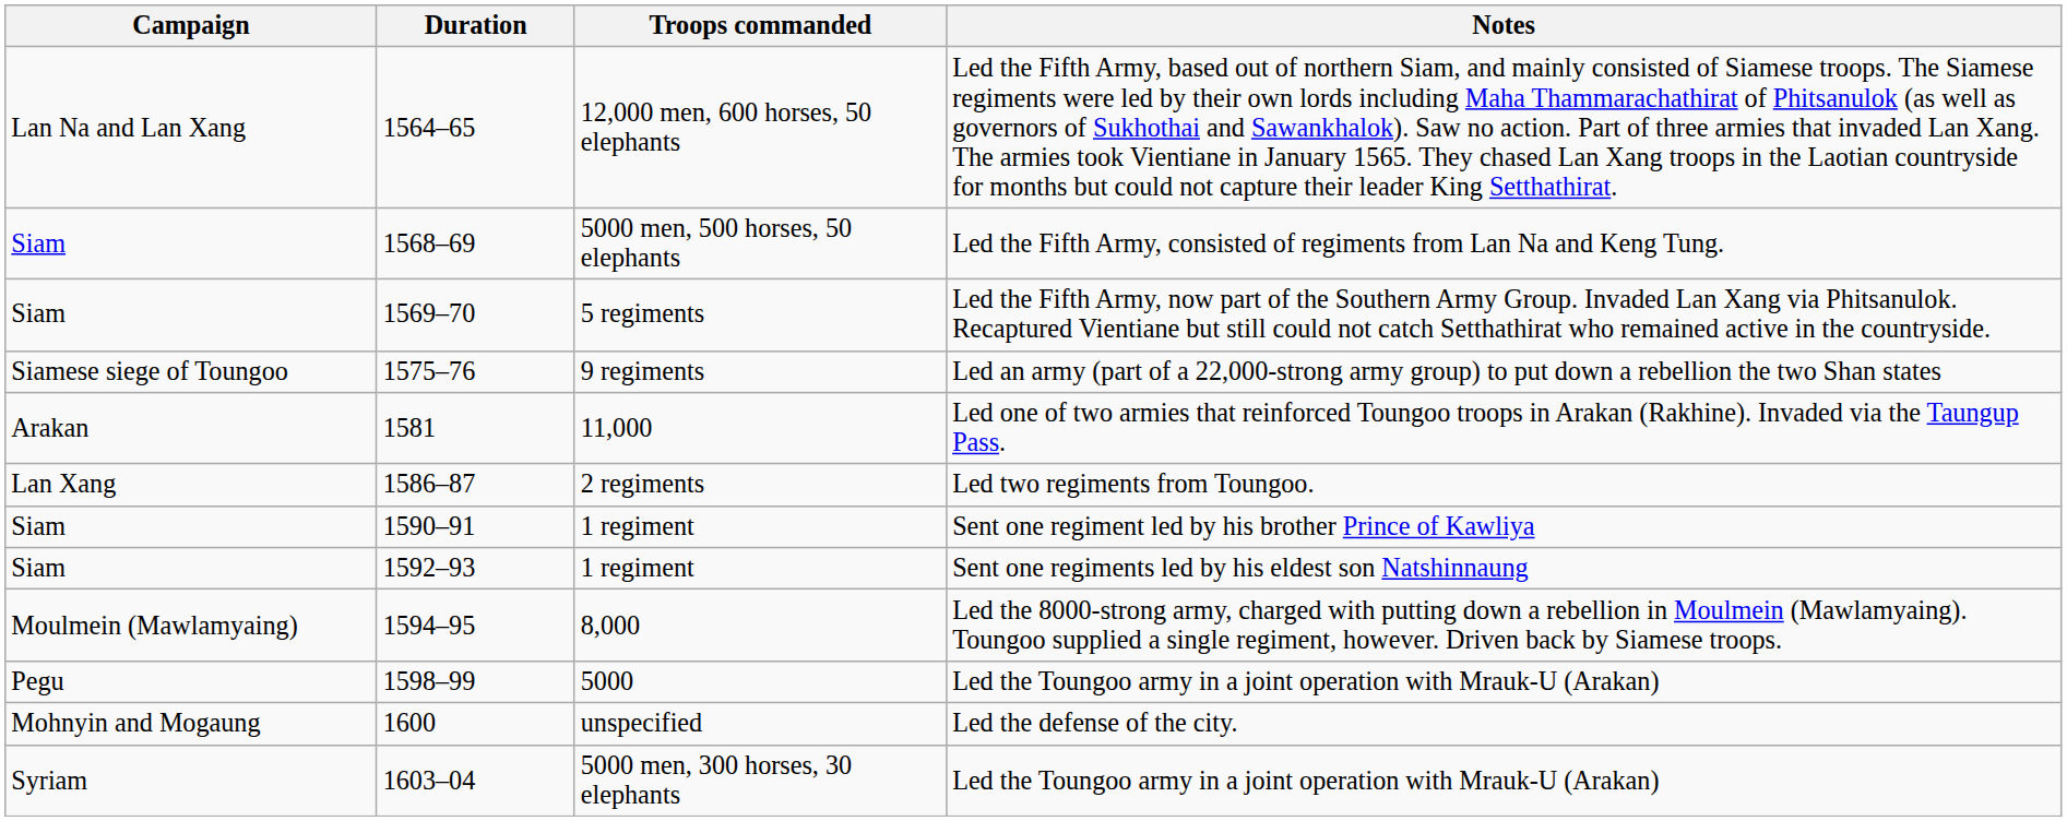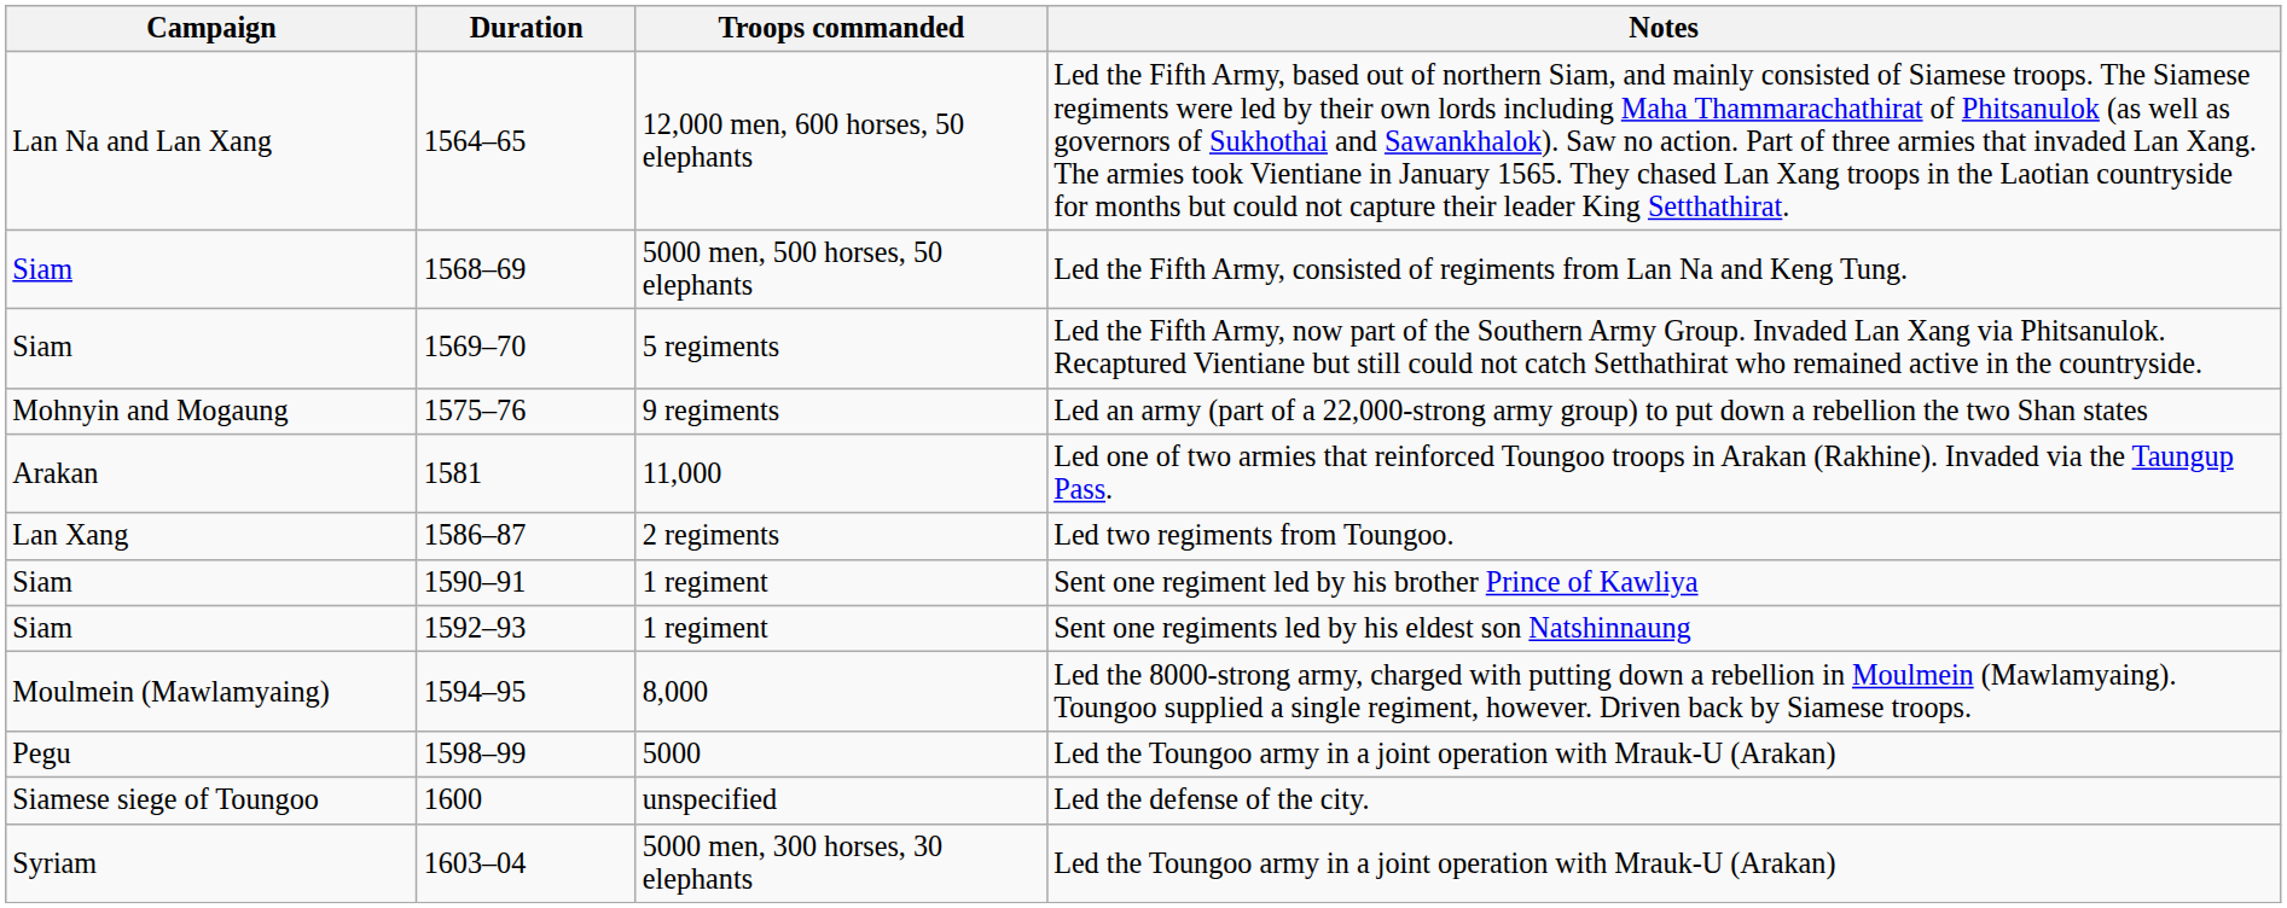 <table class="wikitable" border="1">
 <tr>
 <th width=10%>Campaign</th>
 <th width=5%>Duration</th>
 <th width=10%>Troops commanded</th>
 <th width=30%>Notes</th>
 </tr>
 <tr>
 <td>Lan Na and Lan Xang</td>
 <td>1564–65</td>
 <td>12,000 men, 600 horses, 50 elephants</td>
 <td>Led the Fifth Army, based out of northern Siam, and mainly consisted of Siamese troops. The Siamese regiments were led by their own lords including <a href='#'>Maha Thammarachathirat</a> of <a href='#'>Phitsanulok</a> (as well as governors of <a href='#'>Sukhothai</a> and <a href='#'>Sawankhalok</a>). Saw no action. Part of three armies that invaded Lan Xang. The armies took Vientiane in January 1565. They chased Lan Xang troops in the Laotian countryside for months but could not capture their leader King <a href='#'>Setthathirat</a>.</td>
 </tr>
 <tr>
 <td><a href='#'>Siam</a></td>
 <td>1568–69</td>
 <td>5000 men, 500 horses, 50 elephants</td>
 <td>Led the Fifth Army, consisted of regiments from Lan Na and Keng Tung.</td>
 </tr>
 <tr>
 <td>Siam</td>
 <td>1569–70</td>
 <td>5 regiments</td>
 <td>Led the Fifth Army, now part of the Southern Army Group. Invaded Lan Xang via Phitsanulok. Recaptured Vientiane but still could not catch Setthathirat who remained active in the countryside.</td>
 </tr>
 <tr>
-<td>Siamese siege of Toungoo</td>
+<td>Mohnyin and Mogaung</td>
 <td>1575–76</td>
 <td>9 regiments</td>
 <td>Led an army (part of a 22,000-strong army group) to put down a rebellion the two Shan states</td>
 </tr>
 <tr>
 <td>Arakan</td>
 <td>1581</td>
 <td>11,000</td>
 <td>Led one of two armies that reinforced Toungoo troops in Arakan (Rakhine). Invaded via the <a href='#'>Taungup Pass</a>.</td>
 </tr>
 <tr>
 <td>Lan Xang</td>
 <td>1586–87</td>
 <td>2 regiments</td>
 <td>Led two regiments from Toungoo.</td>
 </tr>
 <tr>
 <td>Siam</td>
 <td>1590–91</td>
 <td>1 regiment</td>
 <td>Sent one regiment led by his brother <a href='#'>Prince of Kawliya</a></td>
 </tr>
 <tr>
 <td>Siam</td>
 <td>1592–93</td>
 <td>1 regiment</td>
 <td>Sent one regiments led by his eldest son <a href='#'>Natshinnaung</a></td>
 </tr>
 <tr>
 <td>Moulmein (Mawlamyaing)</td>
 <td>1594–95</td>
 <td>8,000</td>
 <td>Led the 8000-strong army, charged with putting down a rebellion in <a href='#'>Moulmein</a> (Mawlamyaing). Toungoo supplied a single regiment, however. Driven back by Siamese troops.</td>
 </tr>
 <tr>
 <td>Pegu</td>
 <td>1598–99</td>
 <td>5000</td>
 <td>Led the Toungoo army in a joint operation with Mrauk-U (Arakan)</td>
 </tr>
 <tr>
-<td>Mohnyin and Mogaung</td>
+<td>Siamese siege of Toungoo</td>
 <td>1600</td>
 <td>unspecified</td>
 <td>Led the defense of the city.</td>
 </tr>
 <tr>
 <td>Syriam</td>
 <td>1603–04</td>
 <td>5000 men, 300 horses, 30 elephants</td>
 <td>Led the Toungoo army in a joint operation with Mrauk-U (Arakan)</td>
 </tr>
 </table>
